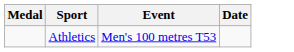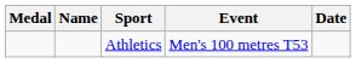 <table class="wikitable sortable" style="font-size: 95%">
 <tr>
 <th>Medal</th>
+<th>Name</th>
 <th>Sport</th>
 <th>Event</th>
 <th>Date</th>
 </tr>
 <tr>
 <td></td>
+<td></td>
 <td><a href='#'>Athletics</a></td>
 <td><a href='#'>Men's 100 metres T53</a></td>
 <td></td>
 </tr>
 </table>
